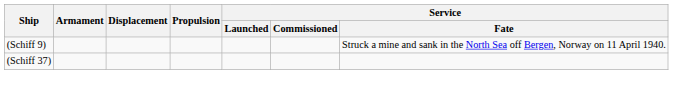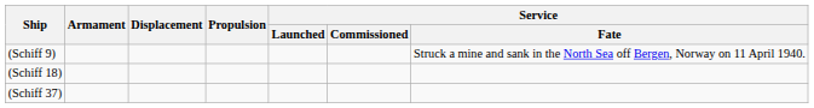 <table class="wikitable">
 <tr>
 <th rowspan="2">Ship</th>
 <th rowspan="2">Armament</th>
 <th rowspan="2">Displacement</th>
 <th rowspan="2">Propulsion</th>
 <th colspan="3">Service</th>
 </tr>
 <tr>
 <th>Launched</th>
 <th>Commissioned</th>
 <th>Fate</th>
 </tr>
 <tr>
 <td> (Schiff 9)</td>
 <td></td>
 <td></td>
 <td></td>
 <td></td>
 <td></td>
 <td>Struck a mine and sank in the <a href='#'>North Sea</a> off <a href='#'>Bergen</a>, Norway on 11 April 1940.</td>
 </tr>
 <tr>
+<td> (Schiff 18)</td>
+<td></td>
+<td></td>
+<td></td>
+<td></td>
+<td></td>
+<td></td>
+</tr>
+<tr>
 <td> (Schiff 37)</td>
 <td></td>
 <td></td>
 <td></td>
 <td></td>
 <td></td>
 <td></td>
 </tr>
 </table>
